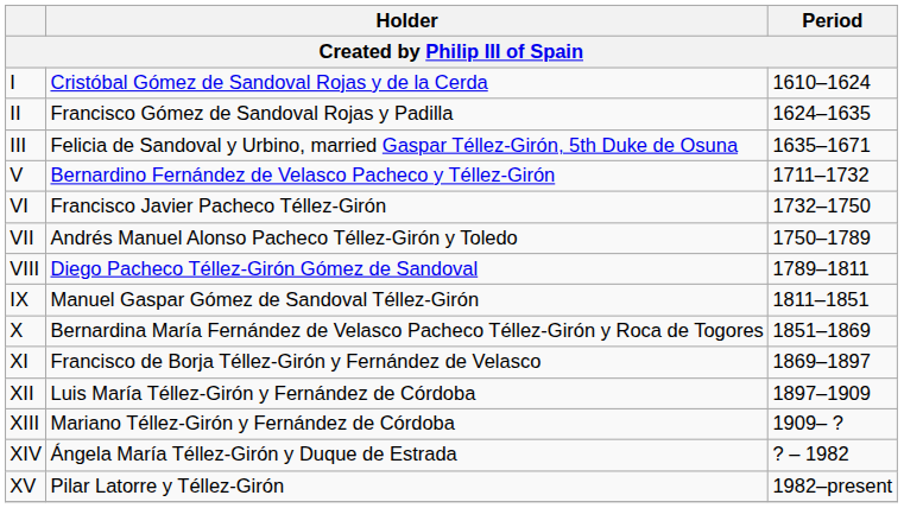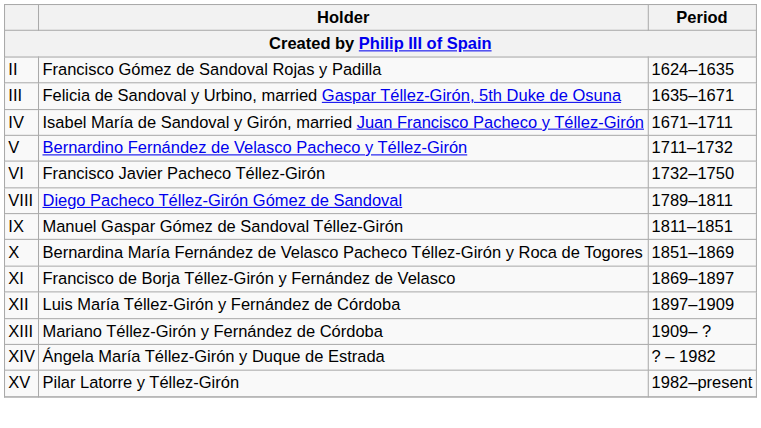 <table class="wikitable">
 <tr>
 <th></th>
 <th>Holder</th>
 <th>Period</th>
 </tr>
 <tr bgcolor="#dddddd" |>
 <th colspan="3">Created by <a href='#'>Philip III of Spain</a></th>
-</tr>
-<tr>
-<td>I</td>
-<td><a href='#'>Cristóbal Gómez de Sandoval Rojas y de la Cerda</a></td>
-<td>1610–1624</td>
 </tr>
 <tr>
 <td>II</td>
 <td>Francisco Gómez de Sandoval Rojas y Padilla</td>
 <td>1624–1635</td>
 </tr>
 <tr>
 <td>III</td>
 <td>Felicia de Sandoval y Urbino, married <a href='#'>Gaspar Téllez-Girón, 5th Duke de Osuna</a></td>
 <td>1635–1671</td>
 </tr>
 <tr>
+<td>IV</td>
+<td>Isabel María de Sandoval y Girón, married <a href='#'>Juan Francisco Pacheco y Téllez-Girón</a></td>
+<td>1671–1711</td>
+</tr>
+<tr>
 <td>V</td>
 <td><a href='#'>Bernardino Fernández de Velasco Pacheco y Téllez-Girón</a></td>
 <td>1711–1732</td>
 </tr>
 <tr>
 <td>VI</td>
 <td>Francisco Javier Pacheco Téllez-Girón</td>
 <td>1732–1750</td>
-</tr>
-<tr>
-<td>VII</td>
-<td>Andrés Manuel Alonso Pacheco Téllez-Girón y Toledo</td>
-<td>1750–1789</td>
 </tr>
 <tr>
 <td>VIII</td>
 <td><a href='#'>Diego Pacheco Téllez-Girón Gómez de Sandoval</a></td>
 <td>1789–1811</td>
 </tr>
 <tr>
 <td>IX</td>
 <td>Manuel Gaspar Gómez de Sandoval Téllez-Girón</td>
 <td>1811–1851</td>
 </tr>
 <tr>
 <td>X</td>
 <td>Bernardina María Fernández de Velasco Pacheco Téllez-Girón y Roca de Togores</td>
 <td>1851–1869</td>
 </tr>
 <tr>
 <td>XI</td>
 <td>Francisco de Borja Téllez-Girón y Fernández de Velasco</td>
 <td>1869–1897</td>
 </tr>
 <tr>
 <td>XII</td>
 <td>Luis María Téllez-Girón y Fernández de Córdoba</td>
 <td>1897–1909</td>
 </tr>
 <tr>
 <td>XIII</td>
 <td>Mariano Téllez-Girón y Fernández de Córdoba</td>
 <td>1909– ?</td>
 </tr>
 <tr>
 <td>XIV</td>
 <td>Ángela María Téllez-Girón y Duque de Estrada</td>
 <td>? – 1982</td>
 </tr>
 <tr>
 <td>XV</td>
 <td>Pilar Latorre y Téllez-Girón</td>
 <td>1982–present</td>
 </tr>
 <tr>
 </tr>
 </table>
